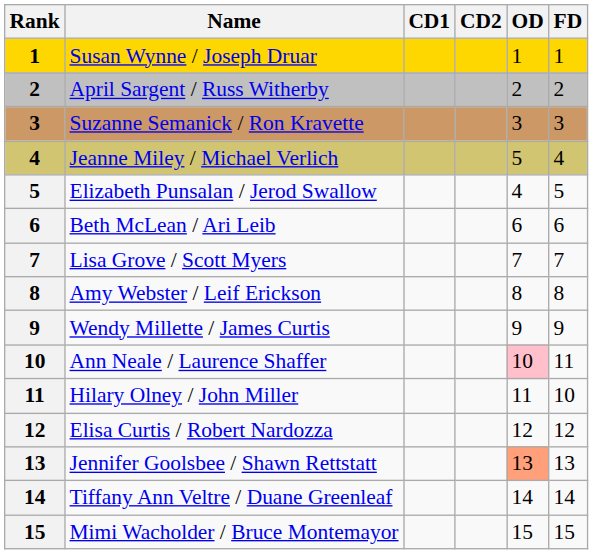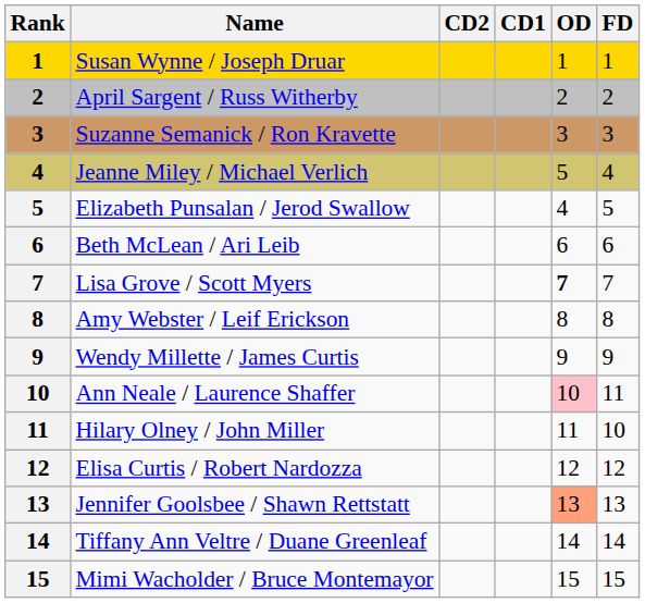 <table class="wikitable">
 <tr>
 <th>Rank</th>
 <th>Name</th>
+<th>CD2</th>
 <th>CD1</th>
-<th>CD2</th>
 <th>OD</th>
 <th>FD</th>
 </tr>
 <tr bgcolor="gold">
 <td align="center"><strong>1</strong></td>
 <td><a href='#'>Susan Wynne</a> / <a href='#'>Joseph Druar</a></td>
 <td></td>
 <td></td>
 <td>1</td>
 <td>1</td>
 </tr>
 <tr bgcolor="silver">
 <td align="center"><strong>2</strong></td>
 <td><a href='#'>April Sargent</a> / <a href='#'>Russ Witherby</a></td>
 <td></td>
 <td></td>
 <td>2</td>
 <td>2</td>
 </tr>
 <tr bgcolor="cc9966">
 <td align="center"><strong>3</strong></td>
 <td><a href='#'>Suzanne Semanick</a> / <a href='#'>Ron Kravette</a></td>
 <td></td>
 <td></td>
 <td>3</td>
 <td>3</td>
 </tr>
 <tr bgcolor="#d1c571">
 <td align="center"><strong>4</strong></td>
 <td><a href='#'>Jeanne Miley</a> / <a href='#'>Michael Verlich</a></td>
 <td></td>
 <td></td>
 <td>5</td>
 <td>4</td>
 </tr>
 <tr>
 <th>5</th>
 <td><a href='#'>Elizabeth Punsalan</a> / <a href='#'>Jerod Swallow</a></td>
 <td></td>
 <td></td>
 <td>4</td>
 <td>5</td>
 </tr>
 <tr>
 <th>6</th>
 <td><a href='#'>Beth McLean</a> / <a href='#'>Ari Leib</a></td>
 <td></td>
 <td></td>
 <td>6</td>
 <td>6</td>
 </tr>
 <tr>
 <th>7</th>
 <td><a href='#'>Lisa Grove</a> / <a href='#'>Scott Myers</a></td>
 <td></td>
 <td></td>
-<td>7</td>
+<td><strong>7</strong></td>
 <td>7</td>
 </tr>
 <tr>
 <th>8</th>
 <td><a href='#'>Amy Webster</a> / <a href='#'>Leif Erickson</a></td>
 <td></td>
 <td></td>
 <td>8</td>
 <td>8</td>
 </tr>
 <tr>
 <th>9</th>
 <td><a href='#'>Wendy Millette</a> / <a href='#'>James Curtis</a></td>
 <td></td>
 <td></td>
 <td>9</td>
 <td>9</td>
 </tr>
 <tr>
 <th>10</th>
 <td><a href='#'>Ann Neale</a> / <a href='#'>Laurence Shaffer</a></td>
 <td></td>
 <td></td>
 <td style="background: pink;">10</td>
 <td>11</td>
 </tr>
 <tr>
 <th>11</th>
 <td><a href='#'>Hilary Olney</a> / <a href='#'>John Miller</a></td>
 <td></td>
 <td></td>
 <td>11</td>
 <td>10</td>
 </tr>
 <tr>
 <th>12</th>
 <td><a href='#'>Elisa Curtis</a> / <a href='#'>Robert Nardozza</a></td>
 <td></td>
 <td></td>
 <td>12</td>
 <td>12</td>
 </tr>
 <tr>
 <th>13</th>
 <td><a href='#'>Jennifer Goolsbee</a> / <a href='#'>Shawn Rettstatt</a></td>
 <td></td>
 <td></td>
 <td style="background: lightsalmon;">13</td>
 <td>13</td>
 </tr>
 <tr>
 <th>14</th>
 <td><a href='#'>Tiffany Ann Veltre</a> / <a href='#'>Duane Greenleaf</a></td>
 <td></td>
 <td></td>
 <td>14</td>
 <td>14</td>
 </tr>
 <tr>
 <th>15</th>
 <td><a href='#'>Mimi Wacholder</a> / <a href='#'>Bruce Montemayor</a></td>
 <td></td>
 <td></td>
 <td>15</td>
 <td>15</td>
 </tr>
 </table>
